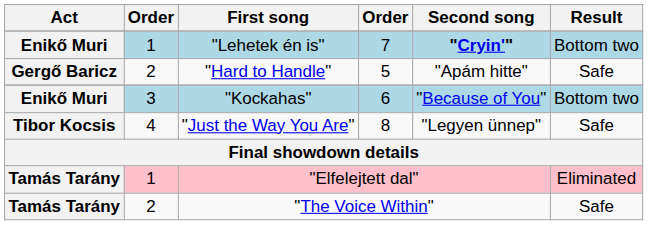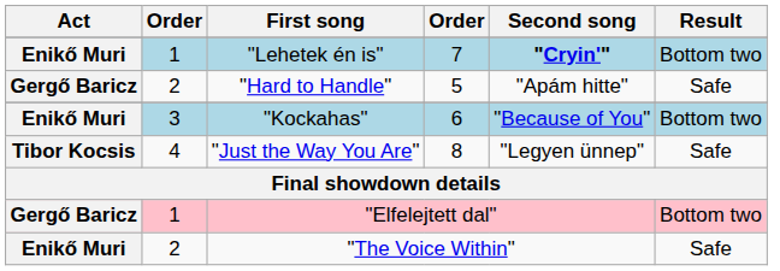 <table class="wikitable" style="text-align:center;">
 <tr>
 <th scope="col">Act</th>
 <th scope="col">Order</th>
 <th scope="col">First song</th>
 <th scope="col">Order</th>
 <th scope="col">Second song</th>
 <th scope="col">Result</th>
 </tr>
 <tr>
 </tr>
 <tr bgcolor="lightblue">
 <th scope="row">Enikő Muri</th>
 <td>1</td>
 <td>"Lehetek én is"</td>
 <td>7</td>
 <td><strong>"<a href='#'>Cryin'</a>"</strong></td>
 <td>Bottom two</td>
 </tr>
 <tr>
 <th scope="row">Gergő Baricz</th>
 <td>2</td>
 <td>"<a href='#'>Hard to Handle</a>"</td>
 <td>5</td>
 <td>"Apám hitte"</td>
 <td>Safe</td>
 </tr>
 <tr>
 </tr>
 <tr bgcolor="lightblue">
 <th scope="row">Enikő Muri</th>
 <td>3</td>
 <td>"Kockahas"</td>
 <td>6</td>
 <td>"<a href='#'>Because of You</a>"</td>
 <td>Bottom two</td>
 </tr>
 <tr>
 <th scope="row">Tibor Kocsis</th>
 <td>4</td>
 <td>"<a href='#'>Just the Way You Are</a>"</td>
 <td>8</td>
 <td>"Legyen ünnep"</td>
 <td>Safe</td>
 </tr>
 <tr>
 <th scope="col" colspan="7">Final showdown details</th>
 </tr>
 <tr bgcolor="pink">
-<th scope="row">Tamás Tarány</th>
+<th scope="row">Gergő Baricz</th>
 <td>1</td>
 <td colspan="3">"Elfelejtett dal"</td>
-<td>Eliminated</td>
+<td>Bottom two</td>
 </tr>
 <tr>
-<th scope="row">Tamás Tarány</th>
+<th scope="row">Enikő Muri</th>
 <td>2</td>
 <td colspan="3">"<a href='#'>The Voice Within</a>"</td>
 <td>Safe</td>
 </tr>
 </table>
